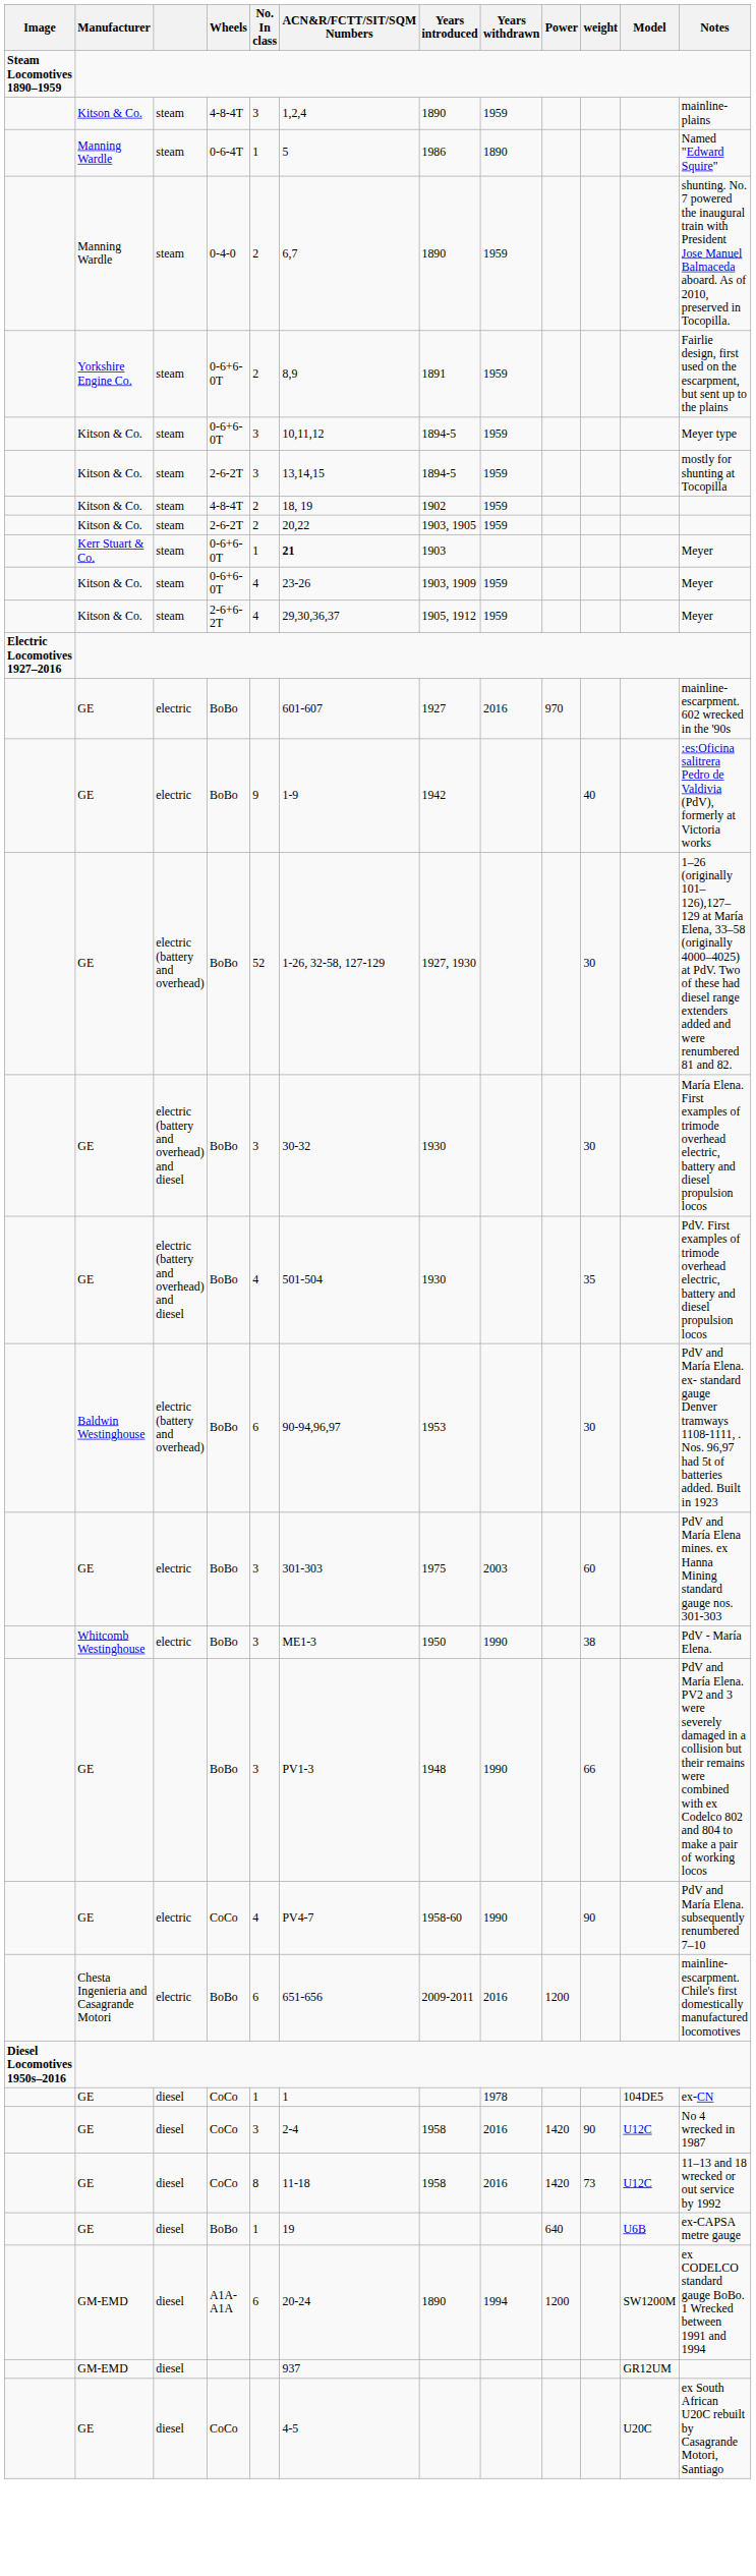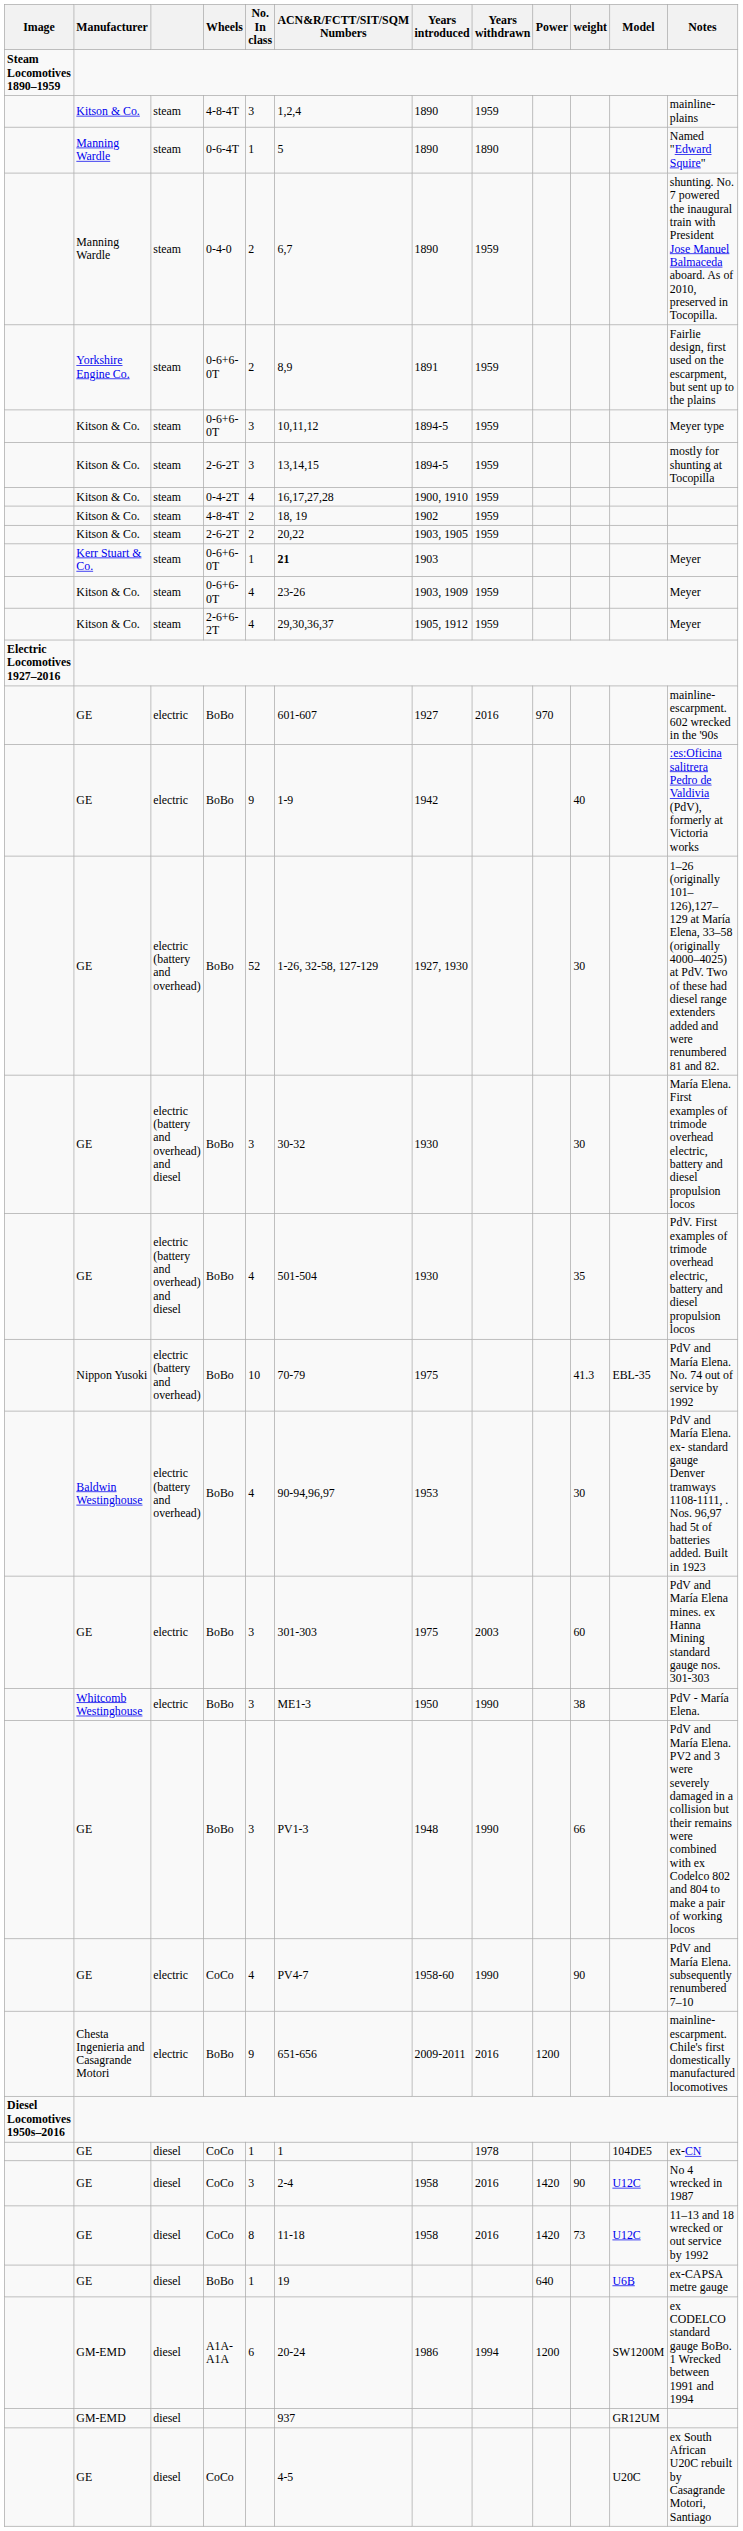 <table class="wikitable">
 <tr>
 <th>Image</th>
 <th>Manufacturer</th>
 <th></th>
 <th>Wheels</th>
 <th>No. In class</th>
 <th>ACN&R/FCTT/SIT/SQM Numbers</th>
 <th>Years introduced</th>
 <th>Years withdrawn</th>
 <th>Power</th>
 <th>weight</th>
 <th>Model</th>
 <th>Notes</th>
 </tr>
 <tr>
 <td><strong>Steam Locomotives 1890–1959</strong></td>
 </tr>
 <tr>
 <td></td>
 <td><a href='#'>Kitson & Co.</a></td>
 <td>steam</td>
 <td>4-8-4T</td>
 <td>3</td>
 <td>1,2,4</td>
 <td>1890</td>
 <td>1959</td>
 <td></td>
 <td></td>
 <td></td>
 <td>mainline-plains</td>
 </tr>
 <tr>
 <td></td>
 <td><a href='#'>Manning Wardle</a></td>
 <td>steam</td>
 <td>0-6-4T</td>
 <td>1</td>
 <td>5</td>
-<td>1986</td>
+<td>1890</td>
 <td>1890</td>
 <td></td>
 <td></td>
 <td></td>
 <td used construction of line>Named "<a href='#'>Edward Squire</a>"</td>
 </tr>
 <tr>
 <td></td>
 <td>Manning Wardle</td>
 <td>steam</td>
 <td>0-4-0</td>
 <td>2</td>
 <td>6,7</td>
 <td>1890</td>
 <td>1959</td>
 <td></td>
 <td></td>
 <td></td>
 <td>shunting. No. 7 powered the inaugural train with President <a href='#'>Jose Manuel Balmaceda</a> aboard.  As of 2010, preserved in Tocopilla.</td>
 </tr>
 <tr>
 <td></td>
 <td><a href='#'>Yorkshire Engine Co.</a></td>
 <td>steam</td>
 <td>0-6+6-0T</td>
 <td>2</td>
 <td>8,9</td>
 <td>1891</td>
 <td>1959</td>
 <td></td>
 <td></td>
 <td></td>
 <td>Fairlie design, first used on the escarpment, but sent up to the plains</td>
 </tr>
 <tr>
 <td></td>
 <td>Kitson & Co.</td>
 <td>steam</td>
 <td>0-6+6-0T</td>
 <td>3</td>
 <td>10,11,12</td>
 <td>1894-5</td>
 <td>1959</td>
 <td></td>
 <td></td>
 <td></td>
 <td>Meyer type</td>
 </tr>
 <tr>
 <td></td>
 <td>Kitson & Co.</td>
 <td>steam</td>
 <td>2-6-2T</td>
 <td>3</td>
 <td>13,14,15</td>
 <td>1894-5</td>
 <td>1959</td>
 <td></td>
 <td></td>
 <td></td>
 <td>mostly for shunting at Tocopilla</td>
+</tr>
+<tr>
+<td></td>
+<td>Kitson & Co.</td>
+<td>steam</td>
+<td>0-4-2T</td>
+<td>4</td>
+<td>16,17,27,28</td>
+<td>1900, 1910</td>
+<td>1959</td>
+<td></td>
+<td></td>
+<td></td>
+<td></td>
 </tr>
 <tr>
 <td></td>
 <td>Kitson & Co.</td>
 <td>steam</td>
 <td>4-8-4T</td>
 <td>2</td>
 <td>18, 19</td>
 <td>1902</td>
 <td>1959</td>
 <td></td>
 <td></td>
 <td></td>
 <td></td>
 </tr>
 <tr>
 <td></td>
 <td>Kitson & Co.</td>
 <td>steam</td>
 <td>2-6-2T</td>
 <td>2</td>
 <td>20,22</td>
 <td>1903, 1905</td>
 <td>1959</td>
 <td></td>
 <td></td>
 <td></td>
 <td></td>
 </tr>
 <tr>
 <td></td>
 <td><a href='#'>Kerr Stuart & Co.</a></td>
 <td>steam</td>
 <td>0-6+6-0T</td>
 <td>1</td>
 <td><strong>21</strong></td>
 <td>1903</td>
 <td></td>
 <td></td>
 <td></td>
 <td></td>
 <td>Meyer</td>
 </tr>
 <tr>
 <td></td>
 <td>Kitson & Co.</td>
 <td>steam</td>
 <td>0-6+6-0T</td>
 <td>4</td>
 <td>23-26</td>
 <td>1903, 1909</td>
 <td>1959</td>
 <td></td>
 <td></td>
 <td></td>
 <td>Meyer</td>
 </tr>
 <tr>
 <td></td>
 <td>Kitson & Co.</td>
 <td>steam</td>
 <td>2-6+6-2T</td>
 <td>4</td>
 <td>29,30,36,37</td>
 <td>1905, 1912</td>
 <td>1959</td>
 <td></td>
 <td></td>
 <td></td>
 <td>Meyer</td>
 </tr>
 <tr>
 <td><strong>Electric Locomotives 1927–2016</strong></td>
 </tr>
 <tr>
 <td></td>
 <td>GE</td>
 <td>electric</td>
 <td>BoBo</td>
 <td></td>
 <td>601-607</td>
 <td>1927</td>
 <td>2016</td>
 <td>970</td>
 <td></td>
 <td></td>
 <td>mainline-escarpment. 602 wrecked in the '90s</td>
 </tr>
 <tr>
 <td></td>
 <td>GE</td>
 <td>electric</td>
 <td>BoBo</td>
 <td>9</td>
 <td>1-9</td>
 <td>1942</td>
 <td></td>
 <td></td>
 <td>40</td>
 <td></td>
 <td><a href='#'>:es:Oficina salitrera Pedro de Valdivia</a> (PdV), formerly at Victoria works</td>
 </tr>
 <tr>
 <td></td>
 <td>GE</td>
 <td>electric (battery and overhead)</td>
 <td>BoBo</td>
 <td>52</td>
 <td>1-26, 32-58, 127-129</td>
 <td>1927, 1930</td>
 <td></td>
 <td></td>
 <td>30</td>
 <td></td>
 <td>1–26 (originally 101–126),127–129 at María Elena, 33–58 (originally 4000–4025) at PdV. Two of these had diesel range extenders added and were renumbered 81 and 82.</td>
 </tr>
 <tr>
 <td></td>
 <td>GE</td>
 <td>electric (battery and overhead) and diesel</td>
 <td>BoBo</td>
 <td>3</td>
 <td>30-32</td>
 <td>1930</td>
 <td></td>
 <td></td>
 <td>30</td>
 <td></td>
 <td>María Elena.  First examples of trimode overhead electric, battery and diesel propulsion locos</td>
 </tr>
 <tr>
 <td></td>
 <td>GE</td>
 <td>electric (battery and overhead) and diesel</td>
 <td>BoBo</td>
 <td>4</td>
 <td>501-504</td>
 <td>1930</td>
 <td></td>
 <td></td>
 <td>35</td>
 <td></td>
 <td>PdV.  First examples of trimode overhead electric, battery and diesel propulsion locos</td>
 </tr>
 <tr>
 <td></td>
+<td>Nippon Yusoki</td>
+<td>electric (battery and overhead)</td>
+<td>BoBo</td>
+<td>10</td>
+<td>70-79</td>
+<td>1975</td>
+<td></td>
+<td></td>
+<td>41.3</td>
+<td>EBL-35</td>
+<td>PdV and María Elena.  No. 74 out of service by 1992</td>
+</tr>
+<tr>
+<td></td>
 <td><a href='#'>Baldwin Westinghouse</a></td>
 <td>electric (battery and overhead)</td>
 <td>BoBo</td>
-<td>6</td>
+<td>4</td>
 <td>90-94,96,97</td>
 <td>1953</td>
 <td></td>
 <td></td>
 <td>30</td>
 <td></td>
 <td>PdV and María Elena. ex- standard gauge Denver tramways 1108-1111, . Nos. 96,97 had 5t of batteries added. Built in 1923</td>
 </tr>
 <tr>
 <td></td>
 <td>GE</td>
 <td>electric</td>
 <td>BoBo</td>
 <td>3</td>
 <td>301-303</td>
 <td>1975</td>
 <td>2003</td>
 <td></td>
 <td>60</td>
 <td></td>
 <td>PdV and María Elena mines.  ex Hanna Mining standard gauge nos. 301-303</td>
 </tr>
 <tr>
 <td></td>
 <td><a href='#'>Whitcomb Westinghouse</a></td>
 <td>electric</td>
 <td>BoBo</td>
 <td>3</td>
 <td>ME1-3</td>
 <td>1950</td>
 <td>1990</td>
 <td></td>
 <td>38</td>
 <td></td>
 <td>PdV - María Elena.</td>
 </tr>
 <tr>
 <td></td>
 <td>GE</td>
 <td></td>
 <td>BoBo</td>
 <td>3</td>
 <td>PV1-3</td>
 <td>1948</td>
 <td>1990</td>
 <td></td>
 <td>66</td>
 <td></td>
 <td>PdV and María Elena.  PV2 and 3 were severely damaged in a collision but their remains were combined with ex Codelco 802 and 804 to make a pair of working locos</td>
 </tr>
 <tr>
 <td></td>
 <td>GE</td>
 <td>electric</td>
 <td>CoCo</td>
 <td>4</td>
 <td>PV4-7</td>
 <td>1958-60</td>
 <td>1990</td>
 <td></td>
 <td>90</td>
 <td></td>
 <td>PdV and María Elena.  subsequently renumbered 7–10</td>
 </tr>
 <tr>
 <td></td>
 <td>Chesta Ingenieria and Casagrande Motori</td>
 <td>electric</td>
 <td>BoBo</td>
-<td>6</td>
+<td>9</td>
 <td>651-656</td>
 <td>2009-2011</td>
 <td>2016</td>
 <td>1200</td>
 <td></td>
 <td></td>
 <td>mainline-escarpment. Chile's first domestically manufactured locomotives</td>
 </tr>
 <tr>
 <td><strong>Diesel Locomotives 1950s–2016</strong></td>
 </tr>
 <tr>
 <td></td>
 <td>GE</td>
 <td>diesel</td>
 <td>CoCo</td>
 <td>1</td>
 <td>1</td>
 <td></td>
 <td>1978</td>
 <td></td>
 <td></td>
 <td>104DE5</td>
 <td>ex-<a href='#'>CN</a></td>
 </tr>
 <tr>
 <td></td>
 <td>GE</td>
 <td>diesel</td>
 <td>CoCo</td>
 <td>3</td>
 <td>2-4</td>
 <td>1958</td>
 <td>2016</td>
 <td>1420</td>
 <td>90</td>
 <td><a href='#'>U12C</a></td>
 <td>No 4 wrecked in 1987</td>
 </tr>
 <tr>
 <td></td>
 <td>GE</td>
 <td>diesel</td>
 <td>CoCo</td>
 <td>8</td>
 <td>11-18</td>
 <td>1958</td>
 <td>2016</td>
 <td>1420</td>
 <td>73</td>
 <td><a href='#'>U12C</a></td>
 <td>11–13 and 18 wrecked or out service by 1992</td>
 </tr>
 <tr>
 <td></td>
 <td>GE</td>
 <td>diesel</td>
 <td>BoBo</td>
 <td>1</td>
 <td>19</td>
 <td></td>
 <td></td>
 <td>640</td>
 <td></td>
 <td><a href='#'>U6B</a></td>
 <td>ex-CAPSA metre gauge</td>
 </tr>
 <tr>
 <td></td>
 <td>GM-EMD</td>
 <td>diesel</td>
 <td>A1A-A1A</td>
 <td>6</td>
 <td>20-24</td>
-<td>1890</td>
+<td>1986</td>
 <td>1994</td>
 <td>1200</td>
 <td></td>
 <td>SW1200M</td>
 <td>ex CODELCO standard gauge BoBo. 1 Wrecked between 1991 and 1994</td>
 </tr>
 <tr>
 <td></td>
 <td>GM-EMD</td>
 <td>diesel</td>
 <td></td>
 <td></td>
 <td>937</td>
 <td></td>
 <td></td>
 <td></td>
 <td></td>
 <td>GR12UM</td>
 <td></td>
 </tr>
 <tr>
 <td></td>
 <td>GE</td>
 <td>diesel</td>
 <td>CoCo</td>
 <td></td>
 <td>4-5</td>
 <td></td>
 <td></td>
 <td></td>
 <td></td>
 <td>U20C</td>
 <td>ex South African U20C rebuilt by Casagrande Motori, Santiago</td>
 </tr>
 </table>
